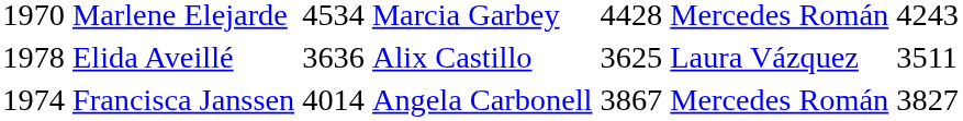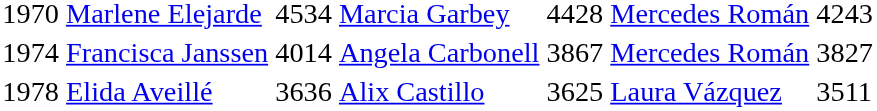 <table>
 <tr>
 <td>1970</td>
 <td><a href='#'>Marlene Elejarde</a><br> </td>
 <td>4534</td>
 <td><a href='#'>Marcia Garbey</a><br> </td>
 <td>4428</td>
 <td><a href='#'>Mercedes Román</a><br> </td>
 <td>4243</td>
 </tr>
 <tr>
+<td>1974</td>
+<td><a href='#'>Francisca Janssen</a><br> </td>
+<td>4014</td>
+<td><a href='#'>Angela Carbonell</a><br> </td>
+<td>3867</td>
+<td><a href='#'>Mercedes Román</a><br> </td>
+<td>3827</td>
+</tr>
+<tr>
 <td>1978</td>
 <td><a href='#'>Elida Aveillé</a><br> </td>
 <td>3636</td>
 <td><a href='#'>Alix Castillo</a><br> </td>
 <td>3625</td>
 <td><a href='#'>Laura Vázquez</a><br> </td>
 <td>3511</td>
 </tr>
-<tr>
-<td>1974</td>
-<td><a href='#'>Francisca Janssen</a><br> </td>
-<td>4014</td>
-<td><a href='#'>Angela Carbonell</a><br> </td>
-<td>3867</td>
-<td><a href='#'>Mercedes Román</a><br> </td>
-<td>3827</td>
-</tr>
 </table>
